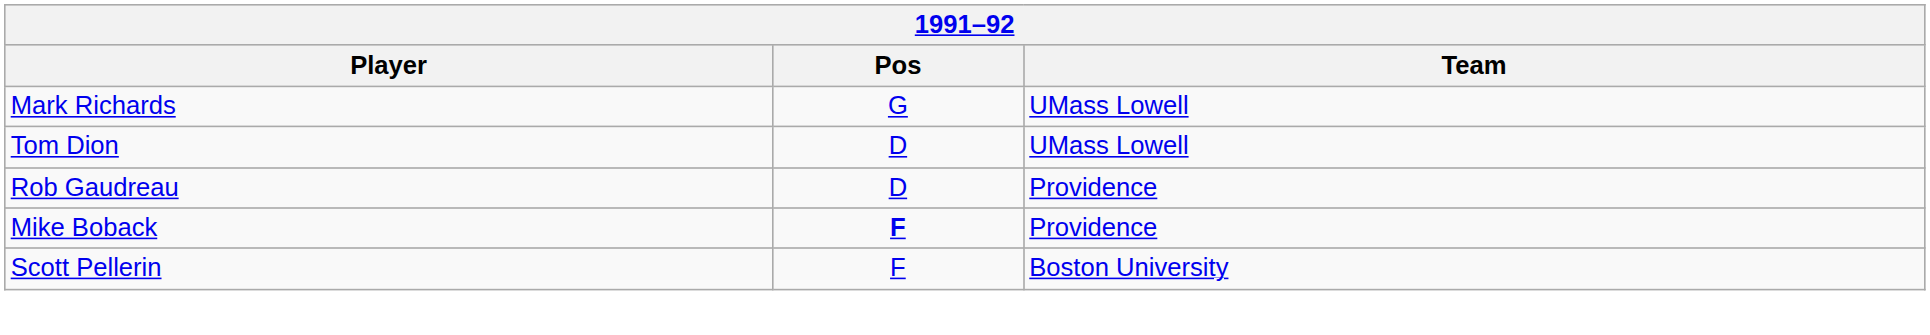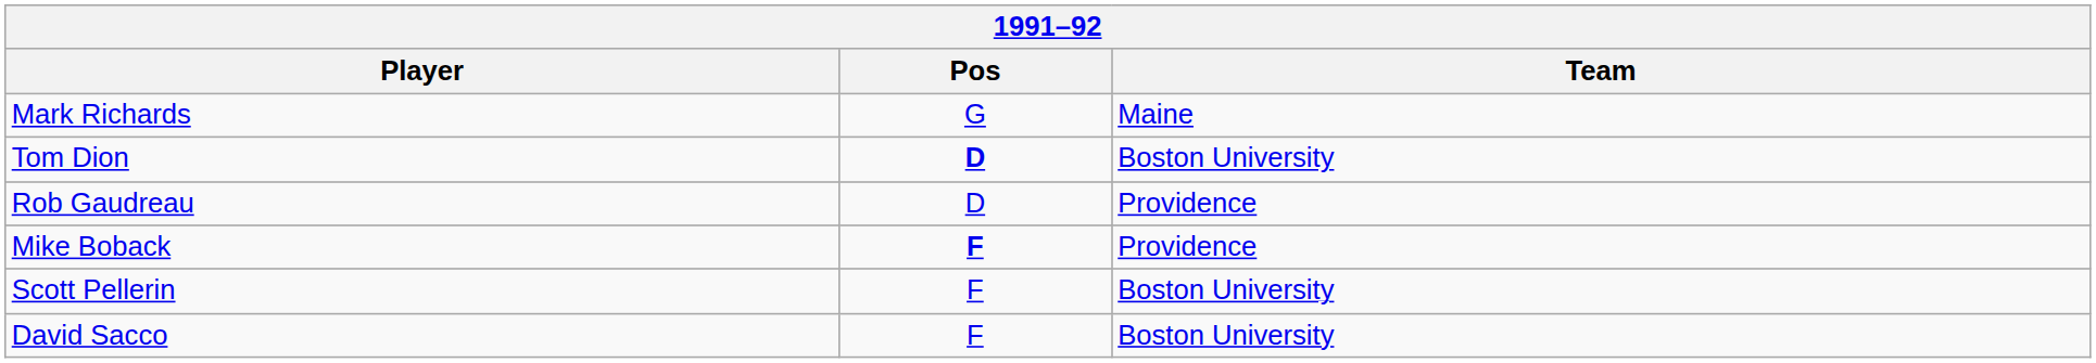 <table class="wikitable" width=95%>
 <tr>
 <th colspan=3><a href='#'>1991–92</a></th>
 </tr>
 <tr>
 <th>Player</th>
 <th>Pos</th>
 <th>Team</th>
 </tr>
 <tr>
 <td><a href='#'>Mark Richards</a></td>
 <td align=center><a href='#'>G</a></td>
-<td><a href='#'>UMass Lowell</a></td>
+<td><a href='#'>Maine</a></td>
 </tr>
 <tr>
 <td><a href='#'>Tom Dion</a></td>
-<td align=center><a href='#'>D</a></td>
-<td><a href='#'>UMass Lowell</a></td>
+<td align=center><strong><a href='#'>D</a></strong></td>
+<td><a href='#'>Boston University</a></td>
 </tr>
 <tr>
 <td><a href='#'>Rob Gaudreau</a></td>
 <td align=center><a href='#'>D</a></td>
 <td><a href='#'>Providence</a></td>
 </tr>
 <tr>
 <td><a href='#'>Mike Boback</a></td>
 <td align=center><strong><a href='#'>F</a></strong></td>
 <td><a href='#'>Providence</a></td>
 </tr>
 <tr>
 <td><a href='#'>Scott Pellerin</a></td>
 <td align=center><a href='#'>F</a></td>
 <td><a href='#'>Boston University</a></td>
 </tr>
+<tr>
+<td><a href='#'>David Sacco</a></td>
+<td align=center><a href='#'>F</a></td>
+<td><a href='#'>Boston University</a></td>
+</tr>
 </table>
